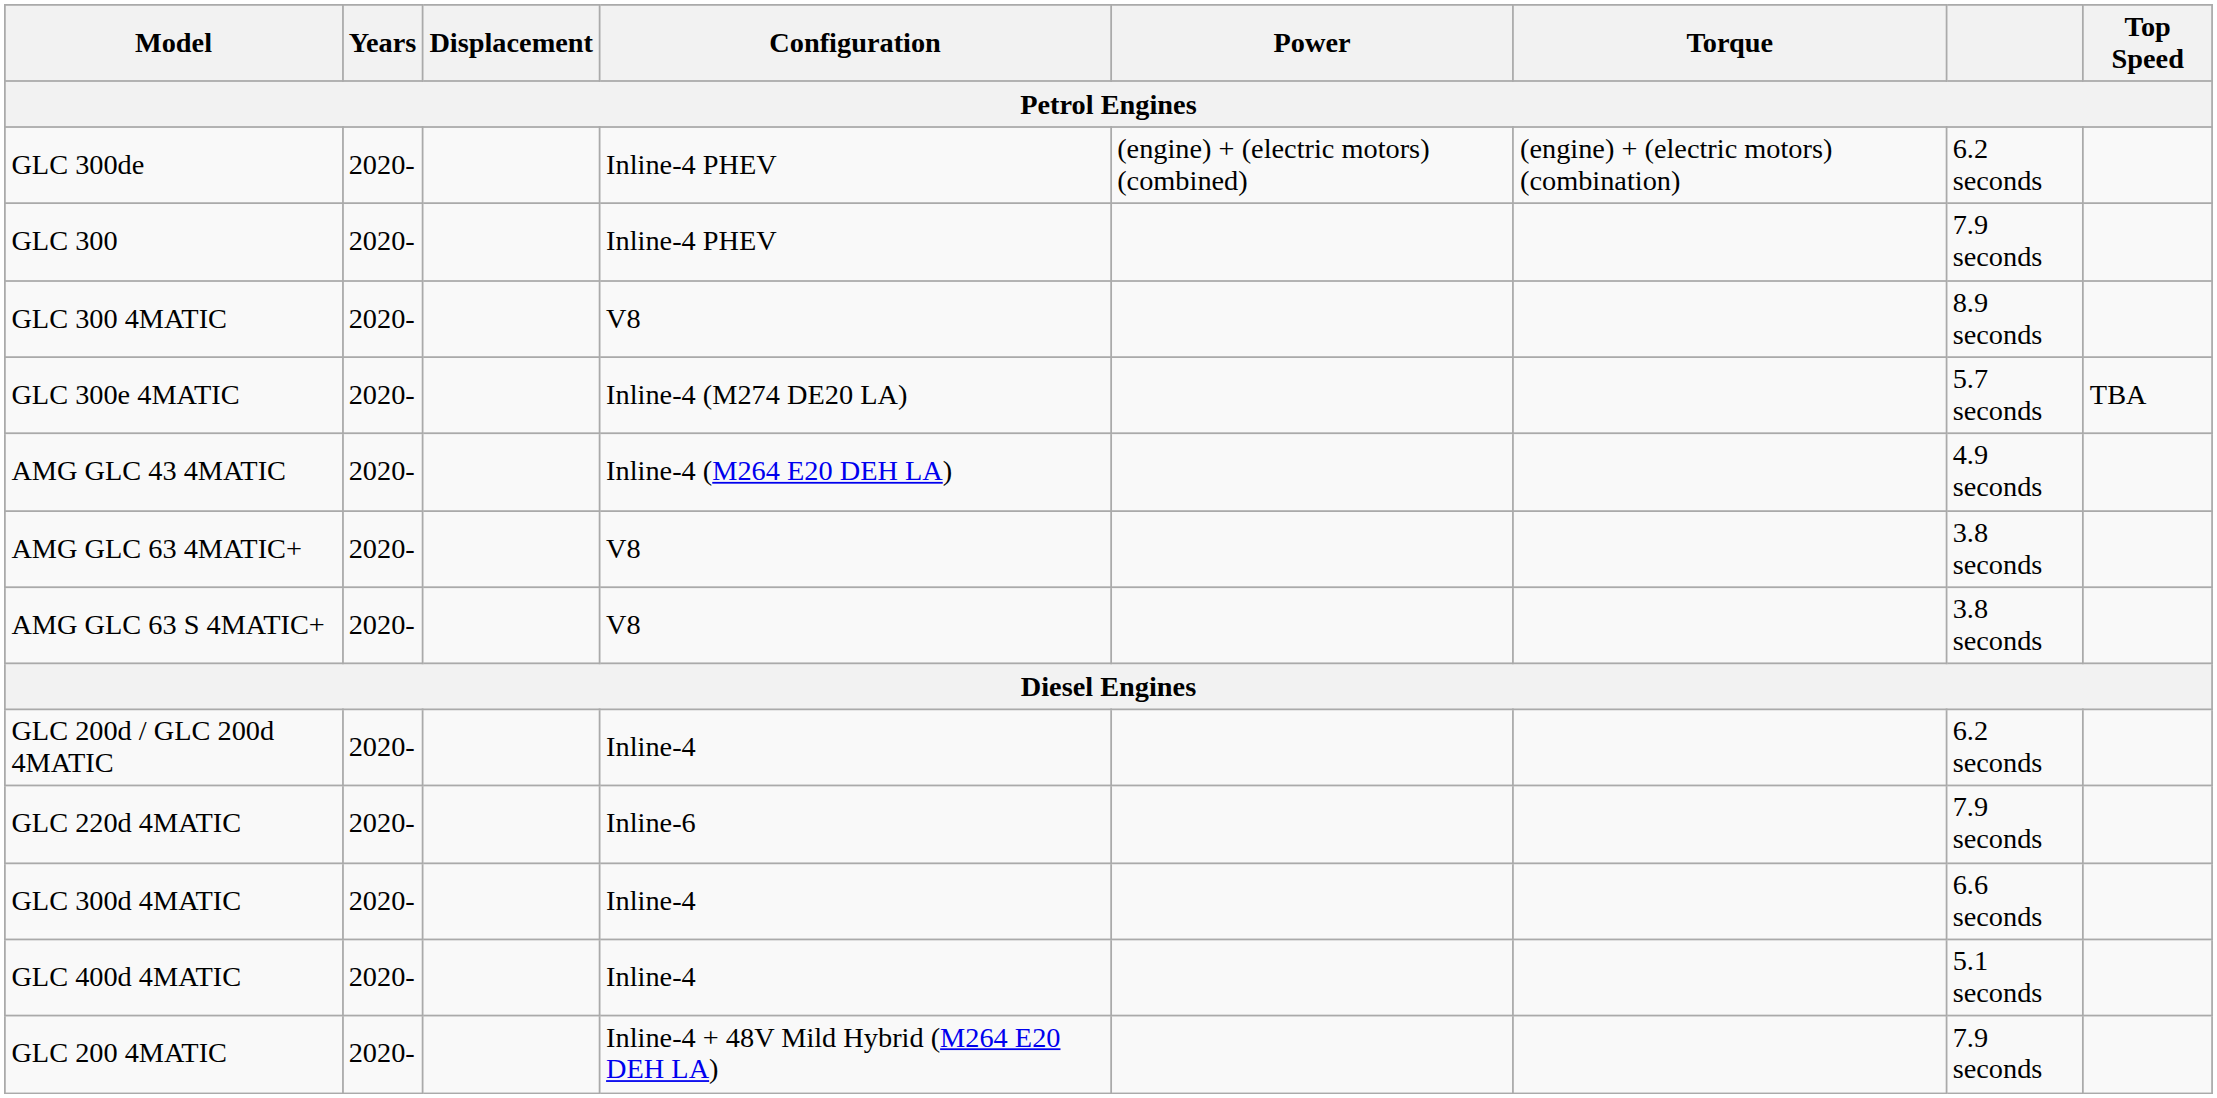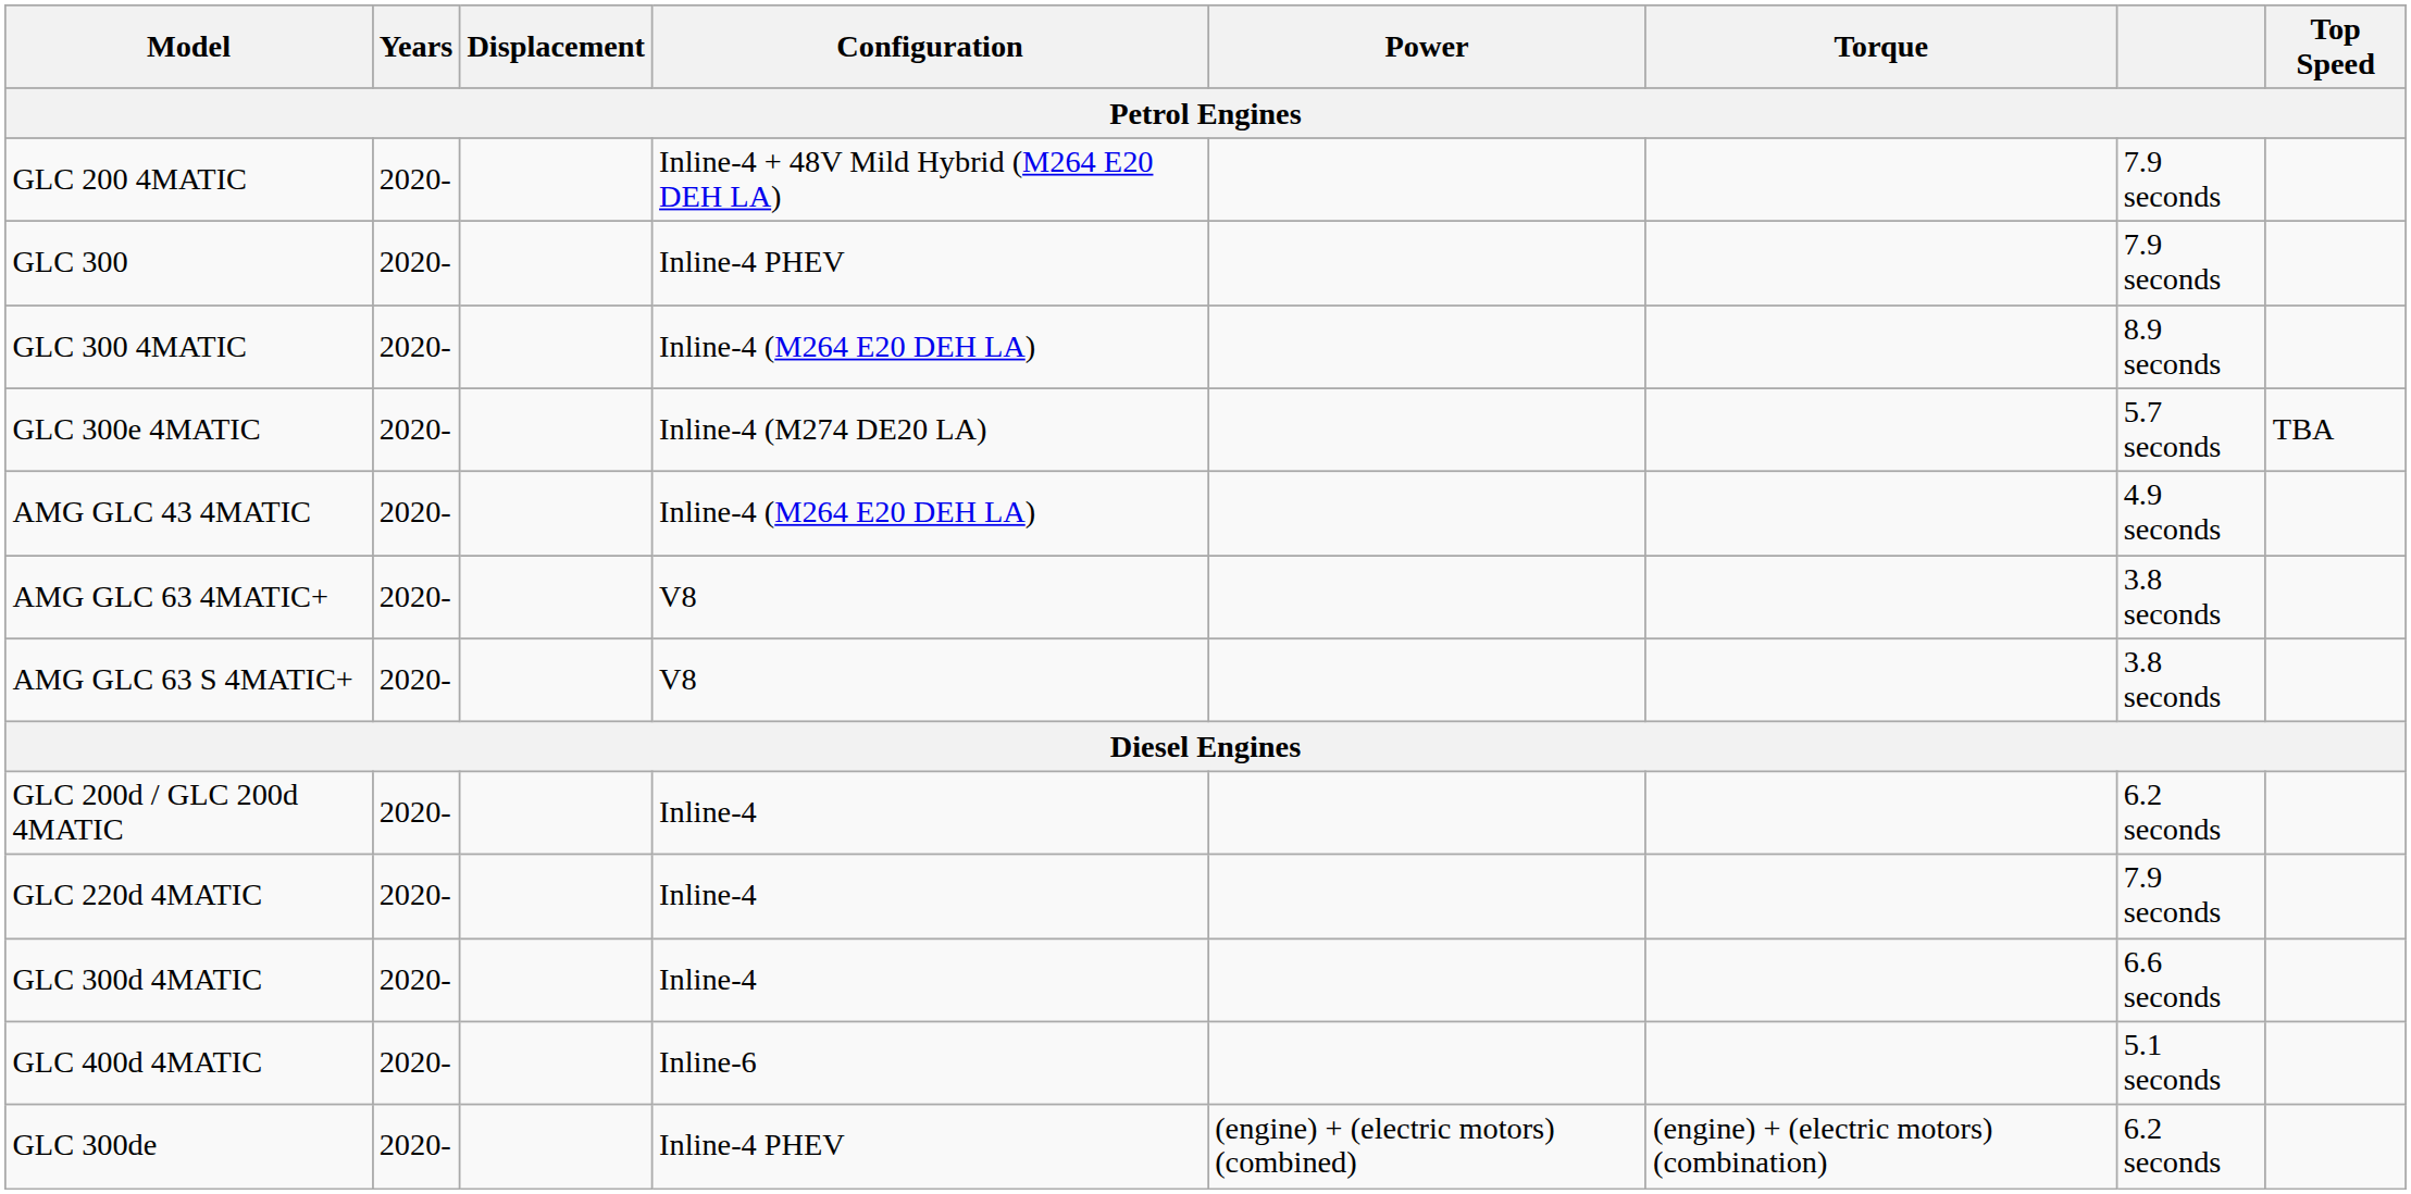 <table class="wikitable">
 <tr>
 <th>Model</th>
 <th>Years</th>
 <th>Displacement</th>
 <th>Configuration</th>
 <th>Power</th>
 <th>Torque</th>
 <th></th>
 <th>Top Speed</th>
 </tr>
 <tr>
 <th colspan="8" style="text-align:center">Petrol Engines</th>
 </tr>
 <tr>
-<td>GLC 300de</td>
+<td>GLC 200 4MATIC</td>
 <td>2020-</td>
 <td></td>
-<td>Inline-4 PHEV</td>
-<td> (engine) +  (electric motors)  (combined)</td>
-<td> (engine) +  (electric motors) (combination)</td>
-<td>6.2 seconds</td>
+<td>Inline-4 + 48V Mild Hybrid (<a href='#'>M264 E20 DEH LA</a>)</td>
+<td></td>
+<td></td>
+<td>7.9 seconds</td>
 <td></td>
 </tr>
 <tr>
 <td>GLC 300</td>
 <td>2020-</td>
 <td></td>
 <td>Inline-4 PHEV</td>
 <td></td>
 <td></td>
 <td>7.9 seconds</td>
 <td></td>
 </tr>
 <tr>
 <td>GLC 300 4MATIC</td>
 <td>2020-</td>
 <td></td>
-<td>V8</td>
+<td>Inline-4 (<a href='#'>M264 E20 DEH LA</a>)</td>
 <td></td>
 <td></td>
 <td>8.9 seconds</td>
 <td></td>
 </tr>
 <tr>
 <td>GLC 300e 4MATIC</td>
 <td>2020-</td>
 <td></td>
 <td>Inline-4 (M274 DE20 LA)</td>
 <td></td>
 <td></td>
 <td>5.7 seconds</td>
 <td>TBA</td>
 </tr>
 <tr>
 <td>AMG GLC 43 4MATIC</td>
 <td>2020-</td>
 <td></td>
 <td>Inline-4 (<a href='#'>M264 E20 DEH LA</a>)</td>
 <td></td>
 <td></td>
 <td>4.9 seconds</td>
 <td></td>
 </tr>
 <tr>
 <td>AMG GLC 63 4MATIC+</td>
 <td>2020-</td>
 <td></td>
 <td>V8</td>
 <td></td>
 <td></td>
 <td>3.8 seconds</td>
 <td></td>
 </tr>
 <tr>
 <td>AMG GLC 63 S 4MATIC+</td>
 <td>2020-</td>
 <td></td>
 <td>V8</td>
 <td></td>
 <td></td>
 <td>3.8 seconds</td>
 <td></td>
 </tr>
 <tr>
 <th colspan="8" style="text-align:center">Diesel Engines</th>
 </tr>
 <tr>
 <td>GLC 200d / GLC 200d 4MATIC</td>
 <td>2020-</td>
 <td></td>
 <td>Inline-4</td>
 <td></td>
 <td></td>
 <td>6.2 seconds</td>
 <td></td>
 </tr>
 <tr>
 <td>GLC 220d 4MATIC</td>
 <td>2020-</td>
 <td></td>
-<td>Inline-6</td>
+<td>Inline-4</td>
 <td></td>
 <td></td>
 <td>7.9 seconds</td>
 <td></td>
 </tr>
 <tr>
 <td>GLC 300d 4MATIC</td>
 <td>2020-</td>
 <td></td>
 <td>Inline-4</td>
 <td></td>
 <td></td>
 <td>6.6 seconds</td>
 <td></td>
 </tr>
 <tr>
 <td>GLC 400d 4MATIC</td>
 <td>2020-</td>
 <td></td>
-<td>Inline-4</td>
+<td>Inline-6</td>
 <td></td>
 <td></td>
 <td>5.1 seconds</td>
 <td></td>
 </tr>
 <tr>
-<td>GLC 200 4MATIC</td>
+<td>GLC 300de</td>
 <td>2020-</td>
 <td></td>
-<td>Inline-4 + 48V Mild Hybrid (<a href='#'>M264 E20 DEH LA</a>)</td>
-<td></td>
-<td></td>
-<td>7.9 seconds</td>
+<td>Inline-4 PHEV</td>
+<td> (engine) +  (electric motors)  (combined)</td>
+<td> (engine) +  (electric motors) (combination)</td>
+<td>6.2 seconds</td>
 <td></td>
 </tr>
 </table>
